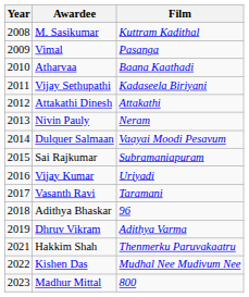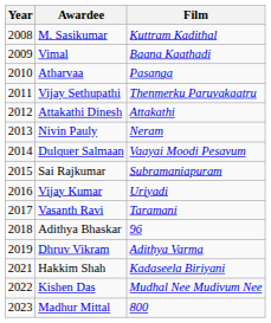 <table class="wikitable">
 <tr>
 <th>Year</th>
 <th>Awardee</th>
 <th>Film</th>
 </tr>
 <tr>
 <td>2008</td>
 <td><a href='#'>M. Sasikumar</a></td>
 <td><em><a href='#'>Kuttram Kadithal</a></em></td>
 </tr>
 <tr>
 <td>2009</td>
 <td><a href='#'>Vimal</a></td>
-<td><em><a href='#'>Pasanga</a></em></td>
+<td><em><a href='#'>Baana Kaathadi</a></em></td>
 </tr>
 <tr>
 <td>2010</td>
 <td><a href='#'>Atharvaa</a></td>
-<td><em><a href='#'>Baana Kaathadi</a></em></td>
+<td><em><a href='#'>Pasanga</a></em></td>
 </tr>
 <tr>
 <td>2011</td>
 <td><a href='#'>Vijay Sethupathi</a></td>
-<td><em><a href='#'>Kadaseela Biriyani</a></em></td>
+<td><em><a href='#'>Thenmerku Paruvakaatru</a></em></td>
 </tr>
 <tr>
 <td>2012</td>
 <td><a href='#'>Attakathi Dinesh</a></td>
 <td><em><a href='#'>Attakathi</a></em></td>
 </tr>
 <tr>
 <td>2013</td>
 <td><a href='#'>Nivin Pauly</a></td>
 <td><em><a href='#'>Neram</a></em></td>
 </tr>
 <tr>
 <td>2014</td>
 <td><a href='#'>Dulquer Salmaan</a></td>
 <td><em><a href='#'>Vaayai Moodi Pesavum</a></em></td>
 </tr>
 <tr>
 <td>2015</td>
 <td>Sai Rajkumar</td>
 <td><em><a href='#'>Subramaniapuram</a></em></td>
 </tr>
 <tr>
 <td>2016</td>
 <td><a href='#'>Vijay Kumar</a></td>
 <td><em><a href='#'>Uriyadi</a></em></td>
 </tr>
 <tr>
 <td>2017</td>
 <td><a href='#'>Vasanth Ravi</a></td>
 <td><em><a href='#'>Taramani</a></em></td>
 </tr>
 <tr>
 <td>2018</td>
 <td>Adithya Bhaskar</td>
 <td><em><a href='#'>96</a></em></td>
 </tr>
 <tr>
 <td>2019</td>
 <td><a href='#'>Dhruv Vikram</a></td>
 <td><em><a href='#'>Adithya Varma</a></em></td>
 </tr>
 <tr>
 <td>2021</td>
 <td>Hakkim Shah</td>
-<td><em><a href='#'>Thenmerku Paruvakaatru</a></em></td>
+<td><em><a href='#'>Kadaseela Biriyani</a></em></td>
 </tr>
 <tr>
 <td>2022</td>
 <td><a href='#'>Kishen Das</a></td>
 <td><em><a href='#'>Mudhal Nee Mudivum Nee</a></em></td>
 </tr>
 <tr>
 <td>2023</td>
 <td><a href='#'>Madhur Mittal</a></td>
 <td><em><a href='#'>800</a></em></td>
 </tr>
 </table>
